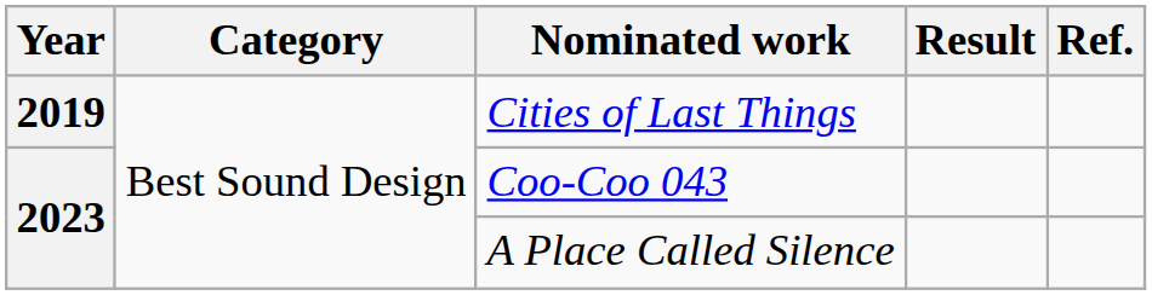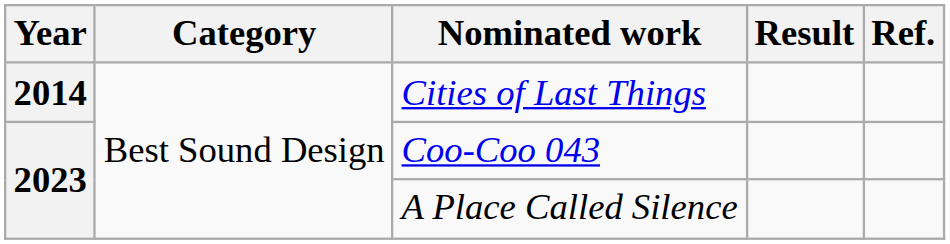 <table class="wikitable">
 <tr>
 <th scope="col">Year</th>
 <th scope="col">Category</th>
 <th scope="col">Nominated work</th>
 <th scope="col">Result</th>
 <th scope="col">Ref.</th>
 </tr>
 <tr>
-<th scope="row">2019</th>
+<th scope="row">2014</th>
 <td rowspan="3">Best Sound Design</td>
 <td><em><a href='#'>Cities of Last Things</a></em></td>
 <td></td>
 <td align="center"></td>
 </tr>
 <tr>
 <th scope="row" rowspan="2">2023</th>
 <td><em><a href='#'>Coo-Coo 043</a></em></td>
 <td></td>
 <td align="center"></td>
 </tr>
 <tr>
 <td><em>A Place Called Silence</em></td>
 <td></td>
 <td align="center"></td>
 </tr>
 </table>
